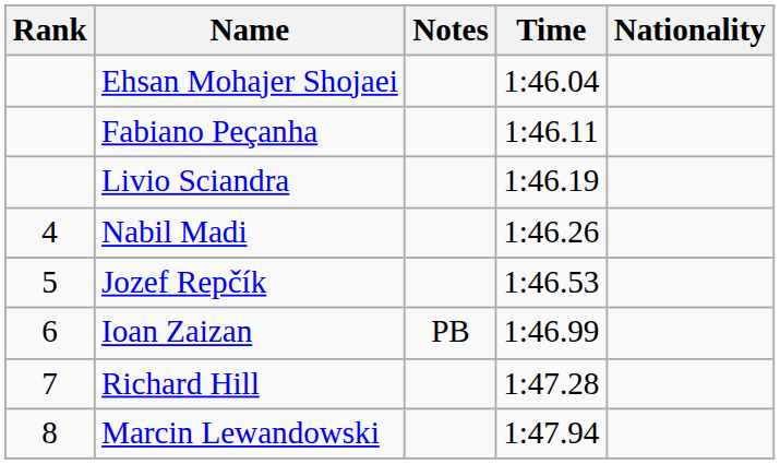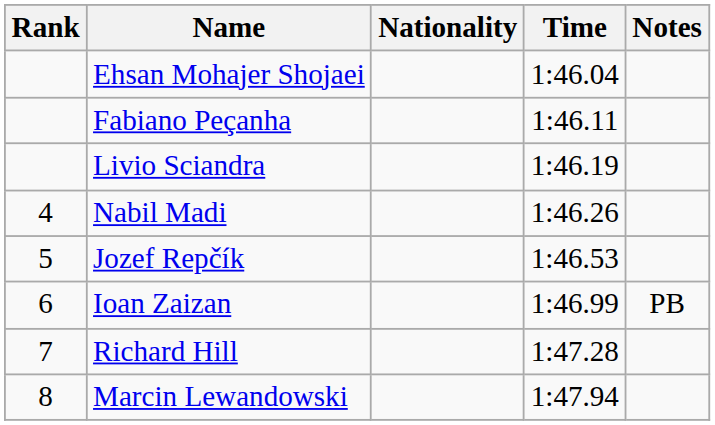 <table class="wikitable sortable" style="text-align:center">
 <tr>
 <th>Rank</th>
 <th>Name</th>
+<th>Nationality</th>
+<th>Time</th>
 <th>Notes</th>
-<th>Time</th>
-<th>Nationality</th>
 </tr>
 <tr>
 <td></td>
 <td align=left><a href='#'>Ehsan Mohajer Shojaei</a></td>
+<td align=left></td>
+<td>1:46.04</td>
 <td></td>
-<td>1:46.04</td>
-<td align=left></td>
 </tr>
 <tr>
 <td></td>
 <td align=left><a href='#'>Fabiano Peçanha</a></td>
+<td align=left></td>
+<td>1:46.11</td>
 <td></td>
-<td>1:46.11</td>
-<td align=left></td>
 </tr>
 <tr>
 <td></td>
 <td align=left><a href='#'>Livio Sciandra</a></td>
+<td align=left></td>
+<td>1:46.19</td>
 <td></td>
-<td>1:46.19</td>
-<td align=left></td>
 </tr>
 <tr>
 <td>4</td>
 <td align=left><a href='#'>Nabil Madi</a></td>
+<td align=left></td>
+<td>1:46.26</td>
 <td></td>
-<td>1:46.26</td>
-<td align=left></td>
 </tr>
 <tr>
 <td>5</td>
 <td align=left><a href='#'>Jozef Repčík</a></td>
+<td align=left></td>
+<td>1:46.53</td>
 <td></td>
-<td>1:46.53</td>
-<td align=left></td>
 </tr>
 <tr>
 <td>6</td>
 <td align=left><a href='#'>Ioan Zaizan</a></td>
+<td align=left></td>
+<td>1:46.99</td>
 <td>PB</td>
-<td>1:46.99</td>
-<td align=left></td>
 </tr>
 <tr>
 <td>7</td>
 <td align=left><a href='#'>Richard Hill</a></td>
+<td align=left></td>
+<td>1:47.28</td>
 <td></td>
-<td>1:47.28</td>
-<td align=left></td>
 </tr>
 <tr>
 <td>8</td>
 <td align=left><a href='#'>Marcin Lewandowski</a></td>
+<td align=left></td>
+<td>1:47.94</td>
 <td></td>
-<td>1:47.94</td>
-<td align=left></td>
 </tr>
 </table>
